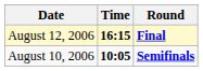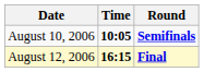 <table class="wikitable">
 <tr>
 <th>Date</th>
 <th>Time</th>
 <th>Round</th>
 </tr>
+<tr>
+<td>August 10, 2006</td>
+<td><strong>10:05</strong></td>
+<td><strong><a href='#'>Semifinals</a></strong></td>
+</tr>
 <tr style=background:lemonchiffon>
 <td>August 12, 2006</td>
 <td><strong>16:15</strong></td>
 <td><strong><a href='#'>Final</a></strong></td>
 </tr>
-<tr>
-<td>August 10, 2006</td>
-<td><strong>10:05</strong></td>
-<td><strong><a href='#'>Semifinals</a></strong></td>
-</tr>
 </table>
